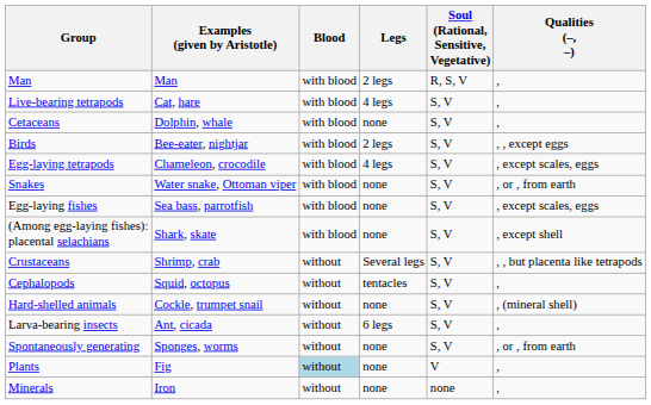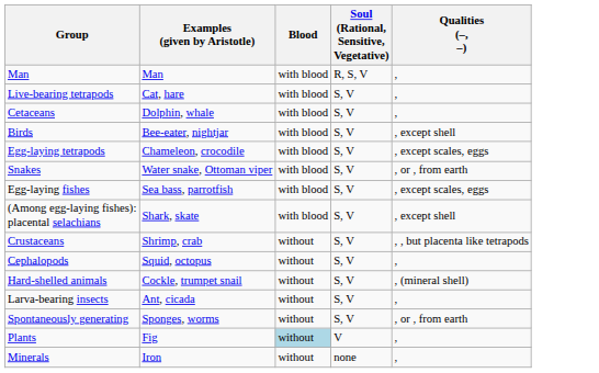 <table class="wikitable"  style="font-size: 80%;">
 <tr>
 <th>Group</th>
 <th>Examples<br>(given by Aristotle)</th>
 <th>Blood</th>
-<th>Legs</th>
 <th><a href='#'>Soul</a><br>(Rational,<br>Sensitive,<br>Vegetative)</th>
 <th>Qualities<br>(–,<br>–)</th>
 </tr>
 <tr>
 <td><a href='#'>Man</a></td>
 <td><a href='#'>Man</a></td>
 <td>with blood</td>
-<td>2 legs</td>
 <td>R, S, V</td>
 <td>, </td>
 </tr>
 <tr>
 <td><a href='#'>Live-bearing tetrapods</a></td>
 <td><a href='#'>Cat</a>, <a href='#'>hare</a></td>
 <td>with blood</td>
-<td>4 legs</td>
 <td>S, V</td>
 <td>, </td>
 </tr>
 <tr>
 <td><a href='#'>Cetaceans</a></td>
 <td><a href='#'>Dolphin</a>, <a href='#'>whale</a></td>
 <td>with blood</td>
-<td>none</td>
 <td>S, V</td>
 <td>, </td>
 </tr>
 <tr>
 <td><a href='#'>Birds</a></td>
 <td><a href='#'>Bee-eater</a>, <a href='#'>nightjar</a></td>
 <td>with blood</td>
-<td>2 legs</td>
 <td>S, V</td>
-<td>, , except  eggs</td>
+<td>,  except shell</td>
 </tr>
 <tr>
 <td><a href='#'>Egg-laying tetrapods</a></td>
 <td><a href='#'>Chameleon</a>, <a href='#'>crocodile</a></td>
 <td>with blood</td>
-<td>4 legs</td>
 <td>S, V</td>
 <td>,  except scales, eggs</td>
 </tr>
 <tr>
 <td><a href='#'>Snakes</a></td>
 <td><a href='#'>Water snake</a>, <a href='#'>Ottoman viper</a></td>
 <td>with blood</td>
-<td>none</td>
 <td>S, V</td>
 <td>,  or , from earth</td>
 </tr>
 <tr>
 <td>Egg-laying <a href='#'>fishes</a></td>
 <td><a href='#'>Sea bass</a>, <a href='#'>parrotfish</a></td>
 <td>with blood</td>
-<td>none</td>
 <td>S, V</td>
 <td>,  except scales, eggs</td>
 </tr>
 <tr>
 <td>(Among egg-laying fishes):<br>placental <a href='#'>selachians</a></td>
 <td><a href='#'>Shark</a>, <a href='#'>skate</a></td>
 <td>with blood</td>
-<td>none</td>
 <td>S, V</td>
 <td>,  except shell</td>
 </tr>
 <tr>
 <td><a href='#'>Crustaceans</a></td>
 <td><a href='#'>Shrimp</a>, <a href='#'>crab</a></td>
 <td>without</td>
-<td>Several legs</td>
 <td>S, V</td>
 <td>, , but placenta like tetrapods</td>
 </tr>
 <tr>
 <td><a href='#'>Cephalopods</a></td>
 <td><a href='#'>Squid</a>, <a href='#'>octopus</a></td>
 <td>without</td>
-<td>tentacles</td>
 <td>S, V</td>
 <td>, </td>
 </tr>
 <tr>
 <td><a href='#'>Hard-shelled animals</a></td>
 <td><a href='#'>Cockle</a>, <a href='#'>trumpet snail</a></td>
 <td>without</td>
-<td>none</td>
 <td>S, V</td>
 <td>,  (mineral shell)</td>
 </tr>
 <tr>
 <td>Larva-bearing <a href='#'>insects</a></td>
 <td><a href='#'>Ant</a>, <a href='#'>cicada</a></td>
 <td>without</td>
-<td>6 legs</td>
 <td>S, V</td>
 <td>, </td>
 </tr>
 <tr>
 <td><a href='#'>Spontaneously generating</a></td>
 <td><a href='#'>Sponges</a>, <a href='#'>worms</a></td>
 <td>without</td>
-<td>none</td>
 <td>S, V</td>
 <td>,  or , from earth</td>
 </tr>
 <tr>
 <td><a href='#'>Plants</a></td>
 <td><a href='#'>Fig</a></td>
 <td style="background: lightblue;">without</td>
-<td>none</td>
 <td>V</td>
 <td>, </td>
 </tr>
 <tr>
 <td><a href='#'>Minerals</a></td>
 <td><a href='#'>Iron</a></td>
 <td>without</td>
 <td>none</td>
-<td>none</td>
 <td>, </td>
 </tr>
 </table>
